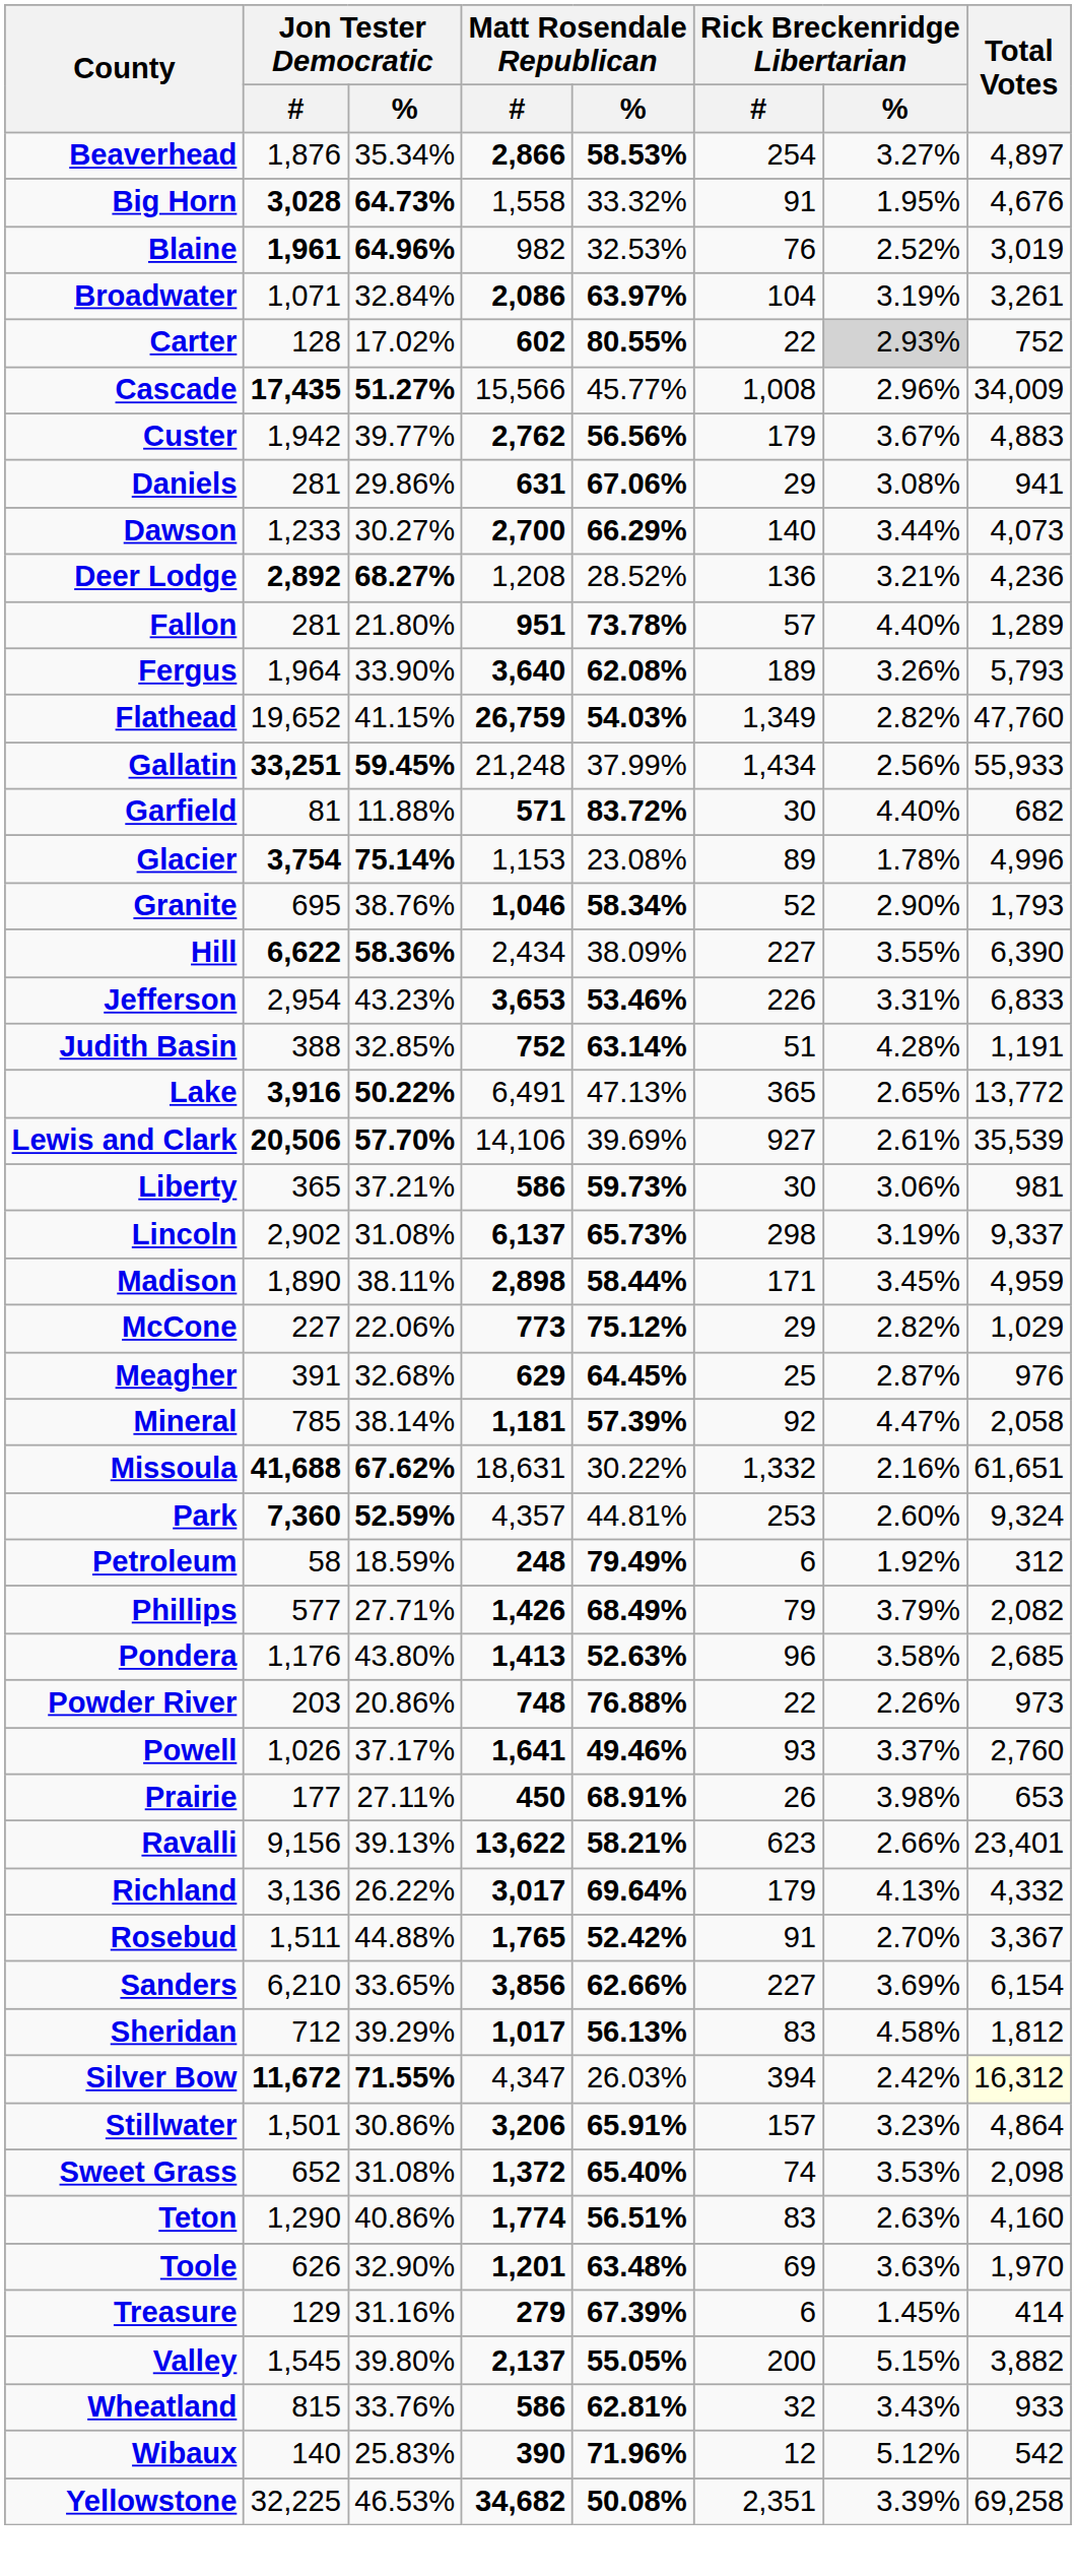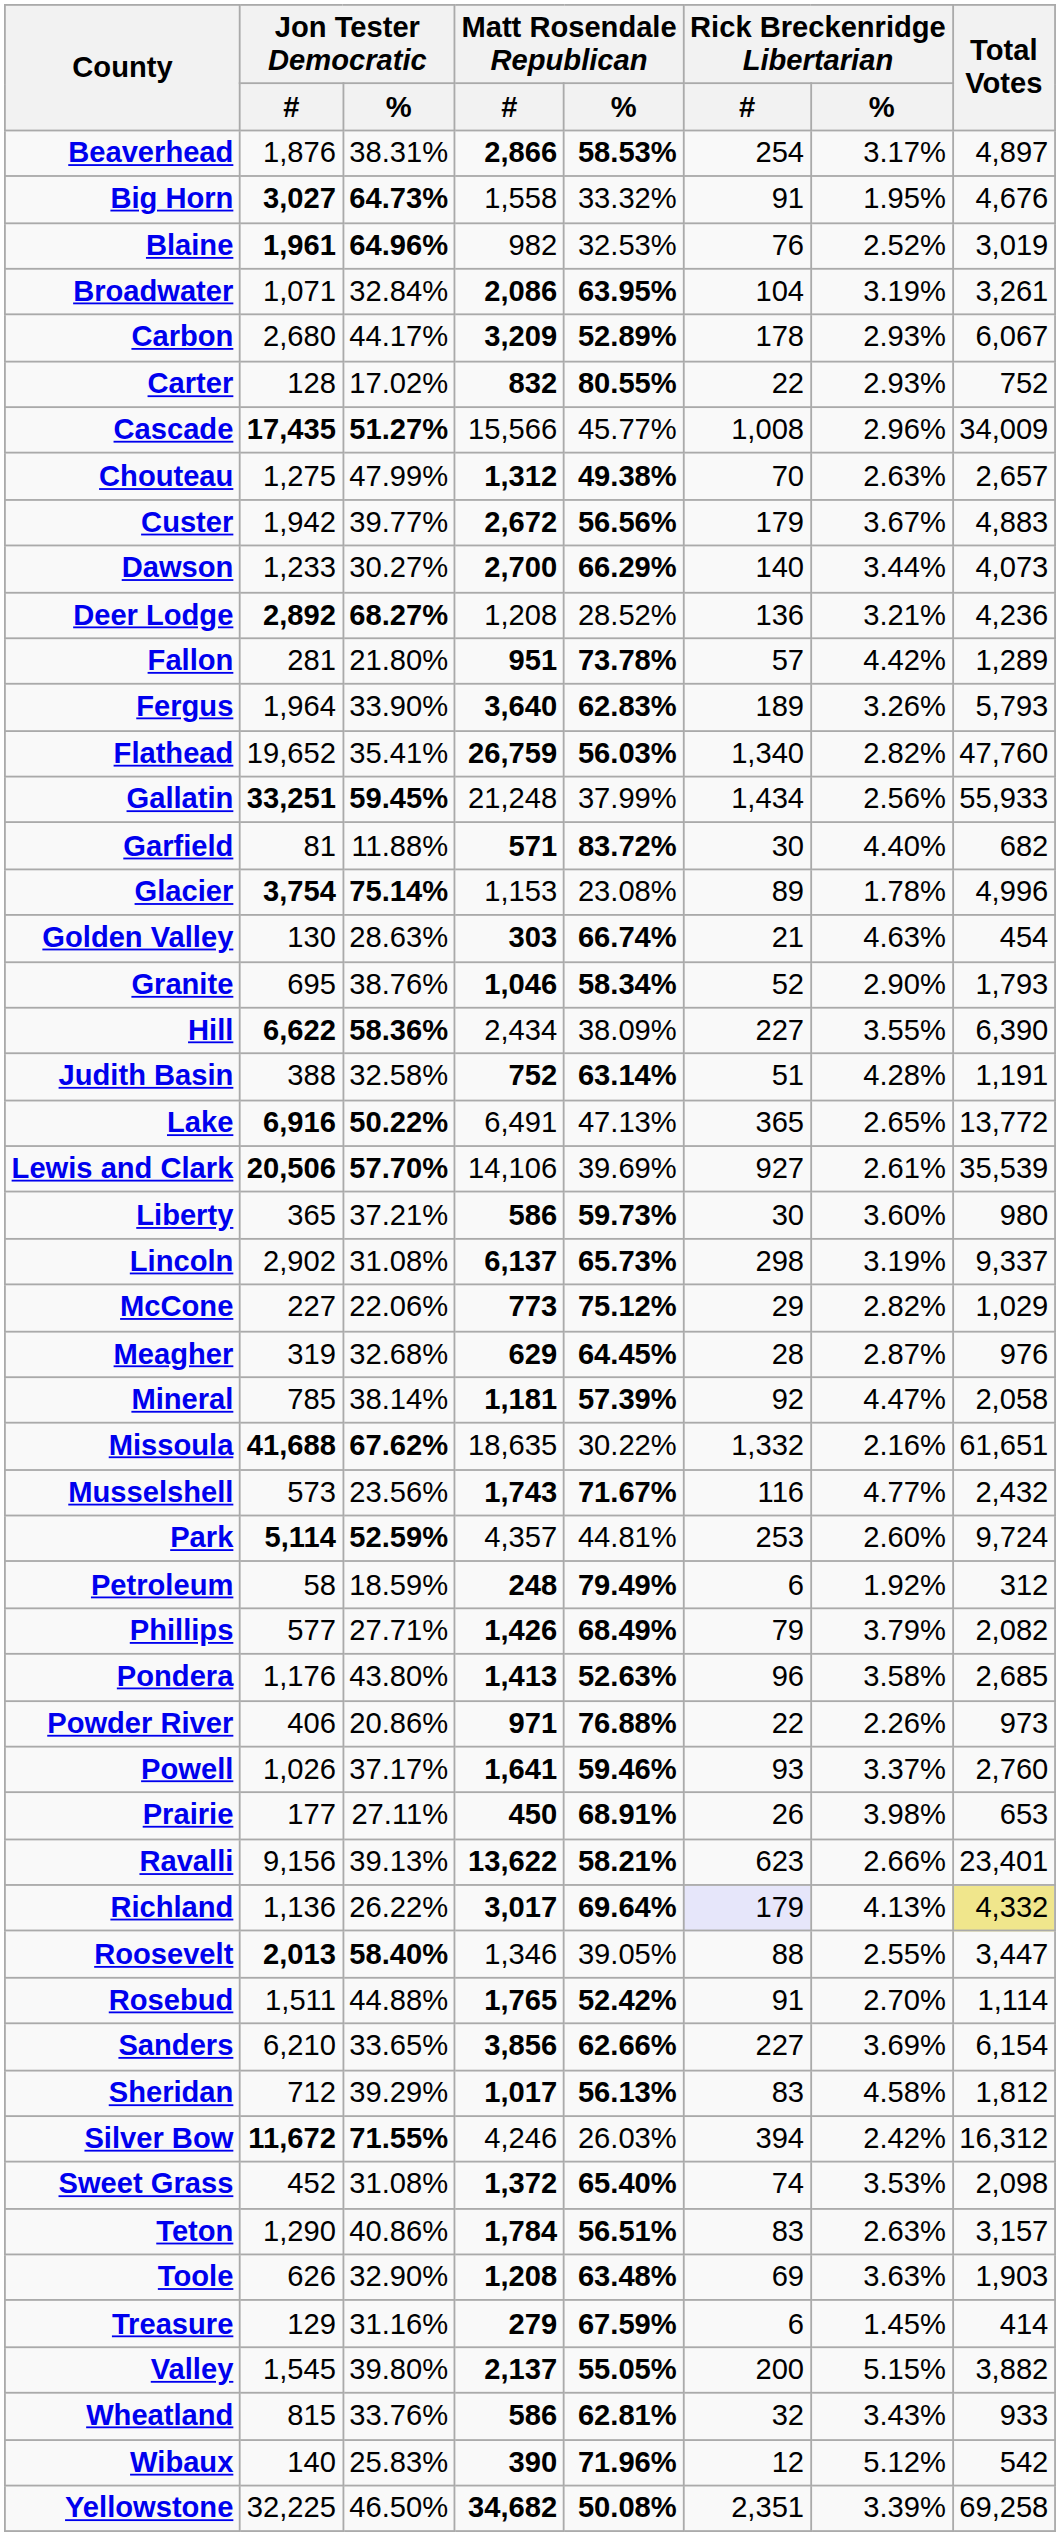 <table class="wikitable sortable" style="text-align:right">
 <tr>
 <th colspan="1" rowspan="2">County</th>
 <th colspan="2" style="text-align:center;">Jon Tester<br><em>Democratic</em></th>
 <th colspan="2" style="text-align:center;">Matt Rosendale<br><em>Republican</em></th>
 <th colspan="2" style="text-align:center;">Rick Breckenridge<br><em>Libertarian</em></th>
 <th colspan="1" rowspan="2">Total<br>Votes</th>
 </tr>
 <tr>
 <th style="text-align:center;" data-sort-type="number">#</th>
 <th style="text-align:center;" data-sort-type="number">%</th>
 <th style="text-align:center;" data-sort-type="number">#</th>
 <th style="text-align:center;" data-sort-type="number">%</th>
 <th style="text-align:center;" data-sort-type="number">#</th>
 <th style="text-align:center;" data-sort-type="number">%</th>
 </tr>
 <tr>
 <td><strong><a href='#'>Beaverhead</a></strong></td>
 <td>1,876</td>
-<td>35.34%</td>
+<td>38.31%</td>
 <td><strong>2,866</strong></td>
 <td><strong>58.53%</strong></td>
 <td>254</td>
-<td>3.27%</td>
+<td>3.17%</td>
 <td>4,897</td>
 </tr>
 <tr>
 <td><strong><a href='#'>Big Horn</a></strong></td>
-<td><strong>3,028</strong></td>
+<td><strong>3,027</strong></td>
 <td><strong>64.73%</strong></td>
 <td>1,558</td>
 <td>33.32%</td>
 <td>91</td>
 <td>1.95%</td>
 <td>4,676</td>
 </tr>
 <tr>
 <td><strong><a href='#'>Blaine</a></strong></td>
 <td><strong>1,961</strong></td>
 <td><strong>64.96%</strong></td>
 <td>982</td>
 <td>32.53%</td>
 <td>76</td>
 <td>2.52%</td>
 <td>3,019</td>
 </tr>
 <tr>
 <td><strong><a href='#'>Broadwater</a></strong></td>
 <td>1,071</td>
 <td>32.84%</td>
 <td><strong>2,086</strong></td>
-<td><strong>63.97%</strong></td>
+<td><strong>63.95%</strong></td>
 <td>104</td>
 <td>3.19%</td>
 <td>3,261</td>
 </tr>
 <tr>
+<td><strong><a href='#'>Carbon</a></strong></td>
+<td>2,680</td>
+<td>44.17%</td>
+<td><strong>3,209</strong></td>
+<td><strong>52.89%</strong></td>
+<td>178</td>
+<td>2.93%</td>
+<td>6,067</td>
+</tr>
+<tr>
 <td><strong><a href='#'>Carter</a></strong></td>
 <td>128</td>
 <td>17.02%</td>
-<td><strong>602</strong></td>
+<td><strong>832</strong></td>
 <td><strong>80.55%</strong></td>
 <td>22</td>
-<td style="background: lightgrey;">2.93%</td>
+<td>2.93%</td>
 <td>752</td>
 </tr>
 <tr>
 <td><strong><a href='#'>Cascade</a></strong></td>
 <td><strong>17,435</strong></td>
 <td><strong>51.27%</strong></td>
 <td>15,566</td>
 <td>45.77%</td>
 <td>1,008</td>
 <td>2.96%</td>
 <td>34,009</td>
 </tr>
 <tr>
+<td><strong><a href='#'>Chouteau</a></strong></td>
+<td>1,275</td>
+<td>47.99%</td>
+<td><strong>1,312</strong></td>
+<td><strong>49.38%</strong></td>
+<td>70</td>
+<td>2.63%</td>
+<td>2,657</td>
+</tr>
+<tr>
 <td><strong><a href='#'>Custer</a></strong></td>
 <td>1,942</td>
 <td>39.77%</td>
-<td><strong>2,762</strong></td>
+<td><strong>2,672</strong></td>
 <td><strong>56.56%</strong></td>
 <td>179</td>
 <td>3.67%</td>
 <td>4,883</td>
-</tr>
-<tr>
-<td><strong><a href='#'>Daniels</a></strong></td>
-<td>281</td>
-<td>29.86%</td>
-<td><strong>631</strong></td>
-<td><strong>67.06%</strong></td>
-<td>29</td>
-<td>3.08%</td>
-<td>941</td>
 </tr>
 <tr>
 <td><strong><a href='#'>Dawson</a></strong></td>
 <td>1,233</td>
 <td>30.27%</td>
 <td><strong>2,700</strong></td>
 <td><strong>66.29%</strong></td>
 <td>140</td>
 <td>3.44%</td>
 <td>4,073</td>
 </tr>
 <tr>
 <td><strong><a href='#'>Deer Lodge</a></strong></td>
 <td><strong>2,892</strong></td>
 <td><strong>68.27%</strong></td>
 <td>1,208</td>
 <td>28.52%</td>
 <td>136</td>
 <td>3.21%</td>
 <td>4,236</td>
 </tr>
 <tr>
 <td><strong><a href='#'>Fallon</a></strong></td>
 <td>281</td>
 <td>21.80%</td>
 <td><strong>951</strong></td>
 <td><strong>73.78%</strong></td>
 <td>57</td>
-<td>4.40%</td>
+<td>4.42%</td>
 <td>1,289</td>
 </tr>
 <tr>
 <td><strong><a href='#'>Fergus</a></strong></td>
 <td>1,964</td>
 <td>33.90%</td>
 <td><strong>3,640</strong></td>
-<td><strong>62.08%</strong></td>
+<td><strong>62.83%</strong></td>
 <td>189</td>
 <td>3.26%</td>
 <td>5,793</td>
 </tr>
 <tr>
 <td><strong><a href='#'>Flathead</a></strong></td>
 <td>19,652</td>
-<td>41.15%</td>
+<td>35.41%</td>
 <td><strong>26,759</strong></td>
-<td><strong>54.03%</strong></td>
-<td>1,349</td>
+<td><strong>56.03%</strong></td>
+<td>1,340</td>
 <td>2.82%</td>
 <td>47,760</td>
 </tr>
 <tr>
 <td><strong><a href='#'>Gallatin</a></strong></td>
 <td><strong>33,251</strong></td>
 <td><strong>59.45%</strong></td>
 <td>21,248</td>
 <td>37.99%</td>
 <td>1,434</td>
 <td>2.56%</td>
 <td>55,933</td>
 </tr>
 <tr>
 <td><strong><a href='#'>Garfield</a></strong></td>
 <td>81</td>
 <td>11.88%</td>
 <td><strong>571</strong></td>
 <td><strong>83.72%</strong></td>
 <td>30</td>
 <td>4.40%</td>
 <td>682</td>
 </tr>
 <tr>
 <td><strong><a href='#'>Glacier</a></strong></td>
 <td><strong>3,754</strong></td>
 <td><strong>75.14%</strong></td>
 <td>1,153</td>
 <td>23.08%</td>
 <td>89</td>
 <td>1.78%</td>
 <td>4,996</td>
 </tr>
 <tr>
+<td><strong><a href='#'>Golden Valley</a></strong></td>
+<td>130</td>
+<td>28.63%</td>
+<td><strong>303</strong></td>
+<td><strong>66.74%</strong></td>
+<td>21</td>
+<td>4.63%</td>
+<td>454</td>
+</tr>
+<tr>
 <td><strong><a href='#'>Granite</a></strong></td>
 <td>695</td>
 <td>38.76%</td>
 <td><strong>1,046</strong></td>
 <td><strong>58.34%</strong></td>
 <td>52</td>
 <td>2.90%</td>
 <td>1,793</td>
 </tr>
 <tr>
 <td><strong><a href='#'>Hill</a></strong></td>
 <td><strong>6,622</strong></td>
 <td><strong>58.36%</strong></td>
 <td>2,434</td>
 <td>38.09%</td>
 <td>227</td>
 <td>3.55%</td>
 <td>6,390</td>
 </tr>
 <tr>
-<td><strong><a href='#'>Jefferson</a></strong></td>
-<td>2,954</td>
-<td>43.23%</td>
-<td><strong>3,653</strong></td>
-<td><strong>53.46%</strong></td>
-<td>226</td>
-<td>3.31%</td>
-<td>6,833</td>
-</tr>
-<tr>
 <td><strong><a href='#'>Judith Basin</a></strong></td>
 <td>388</td>
-<td>32.85%</td>
+<td>32.58%</td>
 <td><strong>752</strong></td>
 <td><strong>63.14%</strong></td>
 <td>51</td>
 <td>4.28%</td>
 <td>1,191</td>
 </tr>
 <tr>
 <td><strong><a href='#'>Lake</a></strong></td>
-<td><strong>3,916</strong></td>
+<td><strong>6,916</strong></td>
 <td><strong>50.22%</strong></td>
 <td>6,491</td>
 <td>47.13%</td>
 <td>365</td>
 <td>2.65%</td>
 <td>13,772</td>
 </tr>
 <tr>
 <td><strong><a href='#'>Lewis and Clark</a></strong></td>
 <td><strong>20,506</strong></td>
 <td><strong>57.70%</strong></td>
 <td>14,106</td>
 <td>39.69%</td>
 <td>927</td>
 <td>2.61%</td>
 <td>35,539</td>
 </tr>
 <tr>
 <td><strong><a href='#'>Liberty</a></strong></td>
 <td>365</td>
 <td>37.21%</td>
 <td><strong>586</strong></td>
 <td><strong>59.73%</strong></td>
 <td>30</td>
-<td>3.06%</td>
-<td>981</td>
+<td>3.60%</td>
+<td>980</td>
 </tr>
 <tr>
 <td><strong><a href='#'>Lincoln</a></strong></td>
 <td>2,902</td>
 <td>31.08%</td>
 <td><strong>6,137</strong></td>
 <td><strong>65.73%</strong></td>
 <td>298</td>
 <td>3.19%</td>
 <td>9,337</td>
-</tr>
-<tr>
-<td><strong><a href='#'>Madison</a></strong></td>
-<td>1,890</td>
-<td>38.11%</td>
-<td><strong>2,898</strong></td>
-<td><strong>58.44%</strong></td>
-<td>171</td>
-<td>3.45%</td>
-<td>4,959</td>
 </tr>
 <tr>
 <td><strong><a href='#'>McCone</a></strong></td>
 <td>227</td>
 <td>22.06%</td>
 <td><strong>773</strong></td>
 <td><strong>75.12%</strong></td>
 <td>29</td>
 <td>2.82%</td>
 <td>1,029</td>
 </tr>
 <tr>
 <td><strong><a href='#'>Meagher</a></strong></td>
-<td>391</td>
+<td>319</td>
 <td>32.68%</td>
 <td><strong>629</strong></td>
 <td><strong>64.45%</strong></td>
-<td>25</td>
+<td>28</td>
 <td>2.87%</td>
 <td>976</td>
 </tr>
 <tr>
 <td><strong><a href='#'>Mineral</a></strong></td>
 <td>785</td>
 <td>38.14%</td>
 <td><strong>1,181</strong></td>
 <td><strong>57.39%</strong></td>
 <td>92</td>
 <td>4.47%</td>
 <td>2,058</td>
 </tr>
 <tr>
 <td><strong><a href='#'>Missoula</a></strong></td>
 <td><strong>41,688</strong></td>
 <td><strong>67.62%</strong></td>
-<td>18,631</td>
+<td>18,635</td>
 <td>30.22%</td>
 <td>1,332</td>
 <td>2.16%</td>
 <td>61,651</td>
 </tr>
 <tr>
+<td><strong><a href='#'>Musselshell</a></strong></td>
+<td>573</td>
+<td>23.56%</td>
+<td><strong>1,743</strong></td>
+<td><strong>71.67%</strong></td>
+<td>116</td>
+<td>4.77%</td>
+<td>2,432</td>
+</tr>
+<tr>
 <td><strong><a href='#'>Park</a></strong></td>
-<td><strong>7,360</strong></td>
+<td><strong>5,114</strong></td>
 <td><strong>52.59%</strong></td>
 <td>4,357</td>
 <td>44.81%</td>
 <td>253</td>
 <td>2.60%</td>
-<td>9,324</td>
+<td>9,724</td>
 </tr>
 <tr>
 <td><strong><a href='#'>Petroleum</a></strong></td>
 <td>58</td>
 <td>18.59%</td>
 <td><strong>248</strong></td>
 <td><strong>79.49%</strong></td>
 <td>6</td>
 <td>1.92%</td>
 <td>312</td>
 </tr>
 <tr>
 <td><strong><a href='#'>Phillips</a></strong></td>
 <td>577</td>
 <td>27.71%</td>
 <td><strong>1,426</strong></td>
 <td><strong>68.49%</strong></td>
 <td>79</td>
 <td>3.79%</td>
 <td>2,082</td>
 </tr>
 <tr>
 <td><strong><a href='#'>Pondera</a></strong></td>
 <td>1,176</td>
 <td>43.80%</td>
 <td><strong>1,413</strong></td>
 <td><strong>52.63%</strong></td>
 <td>96</td>
 <td>3.58%</td>
 <td>2,685</td>
 </tr>
 <tr>
 <td><strong><a href='#'>Powder River</a></strong></td>
-<td>203</td>
+<td>406</td>
 <td>20.86%</td>
-<td><strong>748</strong></td>
+<td><strong>971</strong></td>
 <td><strong>76.88%</strong></td>
 <td>22</td>
 <td>2.26%</td>
 <td>973</td>
 </tr>
 <tr>
 <td><strong><a href='#'>Powell</a></strong></td>
 <td>1,026</td>
 <td>37.17%</td>
 <td><strong>1,641</strong></td>
-<td><strong>49.46%</strong></td>
+<td><strong>59.46%</strong></td>
 <td>93</td>
 <td>3.37%</td>
 <td>2,760</td>
 </tr>
 <tr>
 <td><strong><a href='#'>Prairie</a></strong></td>
 <td>177</td>
 <td>27.11%</td>
 <td><strong>450</strong></td>
 <td><strong>68.91%</strong></td>
 <td>26</td>
 <td>3.98%</td>
 <td>653</td>
 </tr>
 <tr>
 <td><strong><a href='#'>Ravalli</a></strong></td>
 <td>9,156</td>
 <td>39.13%</td>
 <td><strong>13,622</strong></td>
 <td><strong>58.21%</strong></td>
 <td>623</td>
 <td>2.66%</td>
 <td>23,401</td>
 </tr>
 <tr>
 <td><strong><a href='#'>Richland</a></strong></td>
-<td>3,136</td>
+<td>1,136</td>
 <td>26.22%</td>
 <td><strong>3,017</strong></td>
 <td><strong>69.64%</strong></td>
-<td>179</td>
+<td style="background: lavender;">179</td>
 <td>4.13%</td>
-<td>4,332</td>
+<td style="background: khaki;">4,332</td>
+</tr>
+<tr>
+<td><strong><a href='#'>Roosevelt</a></strong></td>
+<td><strong>2,013</strong></td>
+<td><strong>58.40%</strong></td>
+<td>1,346</td>
+<td>39.05%</td>
+<td>88</td>
+<td>2.55%</td>
+<td>3,447</td>
 </tr>
 <tr>
 <td><strong><a href='#'>Rosebud</a></strong></td>
 <td>1,511</td>
 <td>44.88%</td>
 <td><strong>1,765</strong></td>
 <td><strong>52.42%</strong></td>
 <td>91</td>
 <td>2.70%</td>
-<td>3,367</td>
+<td>1,114</td>
 </tr>
 <tr>
 <td><strong><a href='#'>Sanders</a></strong></td>
 <td>6,210</td>
 <td>33.65%</td>
 <td><strong>3,856</strong></td>
 <td><strong>62.66%</strong></td>
 <td>227</td>
 <td>3.69%</td>
 <td>6,154</td>
 </tr>
 <tr>
 <td><strong><a href='#'>Sheridan</a></strong></td>
 <td>712</td>
 <td>39.29%</td>
 <td><strong>1,017</strong></td>
 <td><strong>56.13%</strong></td>
 <td>83</td>
 <td>4.58%</td>
 <td>1,812</td>
 </tr>
 <tr>
 <td><strong><a href='#'>Silver Bow</a></strong></td>
 <td><strong>11,672</strong></td>
 <td><strong>71.55%</strong></td>
-<td>4,347</td>
+<td>4,246</td>
 <td>26.03%</td>
 <td>394</td>
 <td>2.42%</td>
-<td style="background: lightyellow;">16,312</td>
-</tr>
-<tr>
-<td><strong><a href='#'>Stillwater</a></strong></td>
-<td>1,501</td>
-<td>30.86%</td>
-<td><strong>3,206</strong></td>
-<td><strong>65.91%</strong></td>
-<td>157</td>
-<td>3.23%</td>
-<td>4,864</td>
+<td>16,312</td>
 </tr>
 <tr>
 <td><strong><a href='#'>Sweet Grass</a></strong></td>
-<td>652</td>
+<td>452</td>
 <td>31.08%</td>
 <td><strong>1,372</strong></td>
 <td><strong>65.40%</strong></td>
 <td>74</td>
 <td>3.53%</td>
 <td>2,098</td>
 </tr>
 <tr>
 <td><strong><a href='#'>Teton</a></strong></td>
 <td>1,290</td>
 <td>40.86%</td>
-<td><strong>1,774</strong></td>
+<td><strong>1,784</strong></td>
 <td><strong>56.51%</strong></td>
 <td>83</td>
 <td>2.63%</td>
-<td>4,160</td>
+<td>3,157</td>
 </tr>
 <tr>
 <td><strong><a href='#'>Toole</a></strong></td>
 <td>626</td>
 <td>32.90%</td>
-<td><strong>1,201</strong></td>
+<td><strong>1,208</strong></td>
 <td><strong>63.48%</strong></td>
 <td>69</td>
 <td>3.63%</td>
-<td>1,970</td>
+<td>1,903</td>
 </tr>
 <tr>
 <td><strong><a href='#'>Treasure</a></strong></td>
 <td>129</td>
 <td>31.16%</td>
 <td><strong>279</strong></td>
-<td><strong>67.39%</strong></td>
+<td><strong>67.59%</strong></td>
 <td>6</td>
 <td>1.45%</td>
 <td>414</td>
 </tr>
 <tr>
 <td><strong><a href='#'>Valley</a></strong></td>
 <td>1,545</td>
 <td>39.80%</td>
 <td><strong>2,137</strong></td>
 <td><strong>55.05%</strong></td>
 <td>200</td>
 <td>5.15%</td>
 <td>3,882</td>
 </tr>
 <tr>
 <td><strong><a href='#'>Wheatland</a></strong></td>
 <td>815</td>
 <td>33.76%</td>
 <td><strong>586</strong></td>
 <td><strong>62.81%</strong></td>
 <td>32</td>
 <td>3.43%</td>
 <td>933</td>
 </tr>
 <tr>
 <td><strong><a href='#'>Wibaux</a></strong></td>
 <td>140</td>
 <td>25.83%</td>
 <td><strong>390</strong></td>
 <td><strong>71.96%</strong></td>
 <td>12</td>
 <td>5.12%</td>
 <td>542</td>
 </tr>
 <tr>
 <td><strong><a href='#'>Yellowstone</a></strong></td>
 <td>32,225</td>
-<td>46.53%</td>
+<td>46.50%</td>
 <td><strong>34,682</strong></td>
 <td><strong>50.08%</strong></td>
 <td>2,351</td>
 <td>3.39%</td>
 <td>69,258</td>
 </tr>
 </table>
